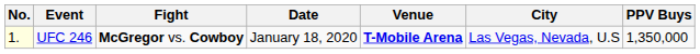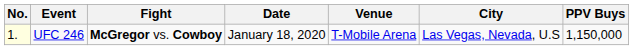 <table class="wikitable">
 <tr>
 <th>No.</th>
 <th>Event</th>
 <th>Fight</th>
 <th>Date</th>
 <th>Venue</th>
 <th>City</th>
 <th>PPV Buys</th>
 </tr>
 <tr>
 <td style="background: lightyellow;">1.</td>
 <td><a href='#'>UFC 246</a></td>
 <td><strong>McGregor</strong> vs. <strong>Cowboy</strong></td>
 <td>January 18, 2020</td>
-<td><strong><a href='#'>T-Mobile Arena</a></strong></td>
+<td><a href='#'>T-Mobile Arena</a></td>
 <td><a href='#'>Las Vegas, Nevada</a>, U.S</td>
-<td>1,350,000</td>
+<td>1,150,000</td>
 </tr>
 </table>
